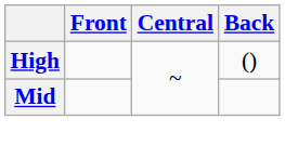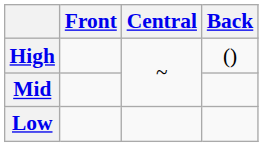 <table class="wikitable" style="text-align: center;">
 <tr>
 <th></th>
 <th><a href='#'>Front</a></th>
 <th><a href='#'>Central</a></th>
 <th><a href='#'>Back</a></th>
 </tr>
 <tr>
 <th><a href='#'>High</a></th>
 <td></td>
 <td rowspan=2> ~ </td>
 <td>()</td>
 </tr>
 <tr>
 <th><a href='#'>Mid</a></th>
 <td></td>
 <td></td>
 </tr>
+<tr>
+<th><a href='#'>Low</a></th>
+<td></td>
+<td></td>
+<td></td>
+</tr>
 </table>
